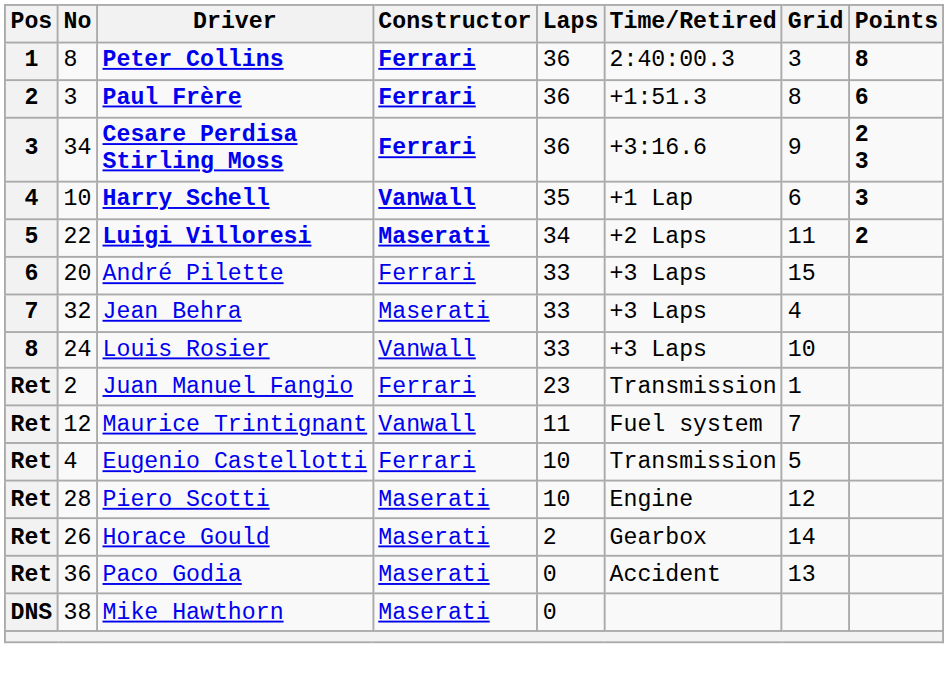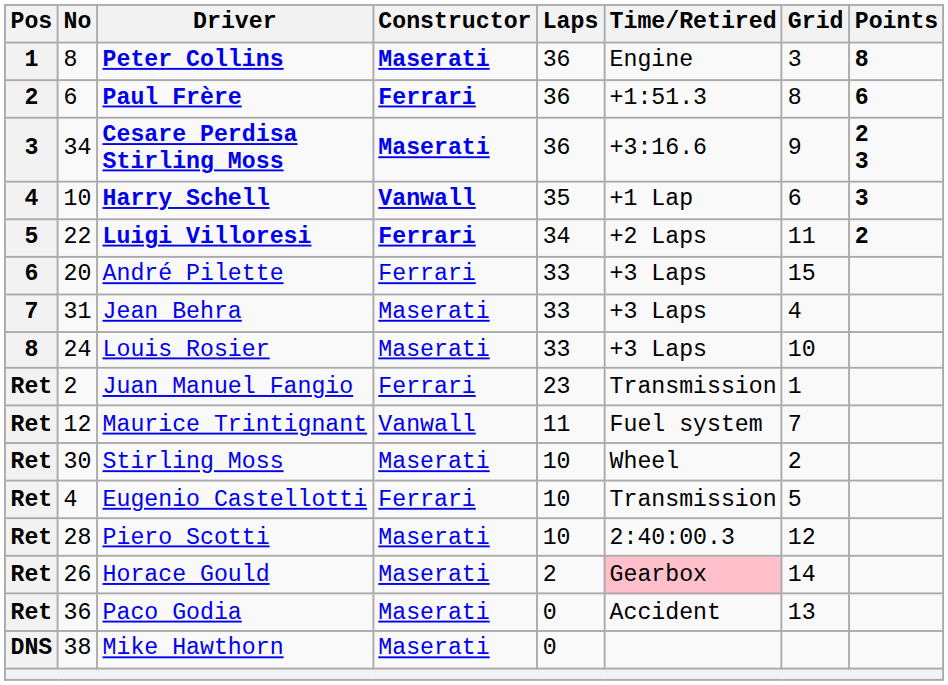 <table class="wikitable" style="font-size: 95%;">
 <tr>
 <th>Pos</th>
 <th>No</th>
 <th>Driver</th>
 <th>Constructor</th>
 <th>Laps</th>
 <th>Time/Retired</th>
 <th>Grid</th>
 <th>Points</th>
 </tr>
 <tr>
 <th>1</th>
 <td>8</td>
 <td> <strong><a href='#'>Peter Collins</a></strong></td>
-<td><strong><a href='#'>Ferrari</a></strong></td>
+<td><strong><a href='#'>Maserati</a></strong></td>
 <td>36</td>
-<td>2:40:00.3</td>
+<td>Engine</td>
 <td>3</td>
 <td><strong>8</strong></td>
 </tr>
 <tr>
 <th>2</th>
-<td>3</td>
+<td>6</td>
 <td> <strong><a href='#'>Paul Frère</a></strong></td>
 <td><strong><a href='#'>Ferrari</a></strong></td>
 <td>36</td>
 <td>+1:51.3</td>
 <td>8</td>
 <td><strong>6</strong></td>
 </tr>
 <tr>
 <th>3</th>
 <td>34</td>
 <td> <strong><a href='#'>Cesare Perdisa</a></strong><br> <strong><a href='#'>Stirling Moss</a></strong></td>
-<td><strong><a href='#'>Ferrari</a></strong></td>
+<td><strong><a href='#'>Maserati</a></strong></td>
 <td>36</td>
 <td>+3:16.6</td>
 <td>9</td>
 <td><strong>2</strong><br><strong>3</strong></td>
 </tr>
 <tr>
 <th>4</th>
 <td>10</td>
 <td> <strong><a href='#'>Harry Schell</a></strong></td>
 <td><strong><a href='#'>Vanwall</a></strong></td>
 <td>35</td>
 <td>+1 Lap</td>
 <td>6</td>
 <td><strong>3</strong></td>
 </tr>
 <tr>
 <th>5</th>
 <td>22</td>
 <td> <strong><a href='#'>Luigi Villoresi</a></strong></td>
-<td><strong><a href='#'>Maserati</a></strong></td>
+<td><strong><a href='#'>Ferrari</a></strong></td>
 <td>34</td>
 <td>+2 Laps</td>
 <td>11</td>
 <td><strong>2</strong></td>
 </tr>
 <tr>
 <th>6</th>
 <td>20</td>
 <td> <a href='#'>André Pilette</a></td>
 <td><a href='#'>Ferrari</a></td>
 <td>33</td>
 <td>+3 Laps</td>
 <td>15</td>
 <td></td>
 </tr>
 <tr>
 <th>7</th>
-<td>32</td>
+<td>31</td>
 <td> <a href='#'>Jean Behra</a></td>
 <td><a href='#'>Maserati</a></td>
 <td>33</td>
 <td>+3 Laps</td>
 <td>4</td>
 <td></td>
 </tr>
 <tr>
 <th>8</th>
 <td>24</td>
 <td> <a href='#'>Louis Rosier</a></td>
-<td><a href='#'>Vanwall</a></td>
+<td><a href='#'>Maserati</a></td>
 <td>33</td>
 <td>+3 Laps</td>
 <td>10</td>
 <td></td>
 </tr>
 <tr>
 <th>Ret</th>
 <td>2</td>
 <td> <a href='#'>Juan Manuel Fangio</a></td>
 <td><a href='#'>Ferrari</a></td>
 <td>23</td>
 <td>Transmission</td>
 <td>1</td>
 <td></td>
 </tr>
 <tr>
 <th>Ret</th>
 <td>12</td>
 <td> <a href='#'>Maurice Trintignant</a></td>
 <td><a href='#'>Vanwall</a></td>
 <td>11</td>
 <td>Fuel system</td>
 <td>7</td>
 <td></td>
 </tr>
 <tr>
 <th>Ret</th>
+<td>30</td>
+<td> <a href='#'>Stirling Moss</a></td>
+<td><a href='#'>Maserati</a></td>
+<td>10</td>
+<td>Wheel</td>
+<td>2</td>
+<td></td>
+</tr>
+<tr>
+<th>Ret</th>
 <td>4</td>
 <td> <a href='#'>Eugenio Castellotti</a></td>
 <td><a href='#'>Ferrari</a></td>
 <td>10</td>
 <td>Transmission</td>
 <td>5</td>
 <td></td>
 </tr>
 <tr>
 <th>Ret</th>
 <td>28</td>
 <td> <a href='#'>Piero Scotti</a></td>
 <td><a href='#'>Maserati</a></td>
 <td>10</td>
-<td>Engine</td>
+<td>2:40:00.3</td>
 <td>12</td>
 <td></td>
 </tr>
 <tr>
 <th>Ret</th>
 <td>26</td>
 <td> <a href='#'>Horace Gould</a></td>
 <td><a href='#'>Maserati</a></td>
 <td>2</td>
-<td>Gearbox</td>
+<td style="background: pink;">Gearbox</td>
 <td>14</td>
 <td></td>
 </tr>
 <tr>
 <th>Ret</th>
 <td>36</td>
 <td> <a href='#'>Paco Godia</a></td>
 <td><a href='#'>Maserati</a></td>
 <td>0</td>
 <td>Accident</td>
 <td>13</td>
 <td></td>
 </tr>
 <tr>
 <th>DNS</th>
 <td>38</td>
 <td> <a href='#'>Mike Hawthorn</a></td>
 <td><a href='#'>Maserati</a></td>
 <td>0</td>
 <td></td>
 <td></td>
 <td></td>
 </tr>
 <tr>
 <th colspan="8"></th>
 </tr>
 </table>
